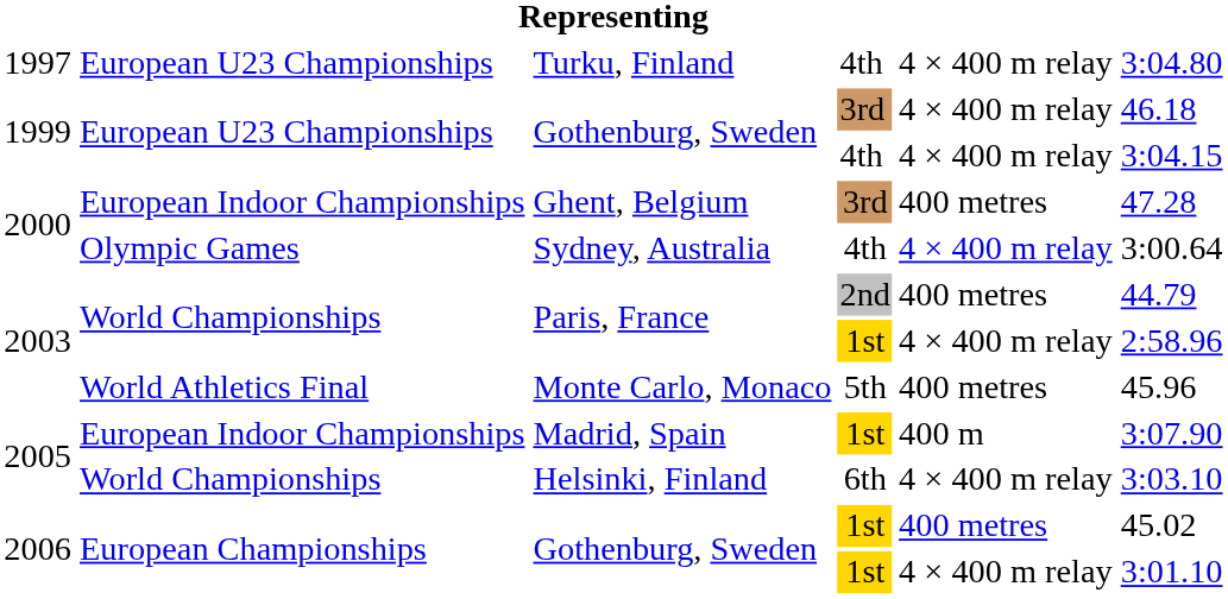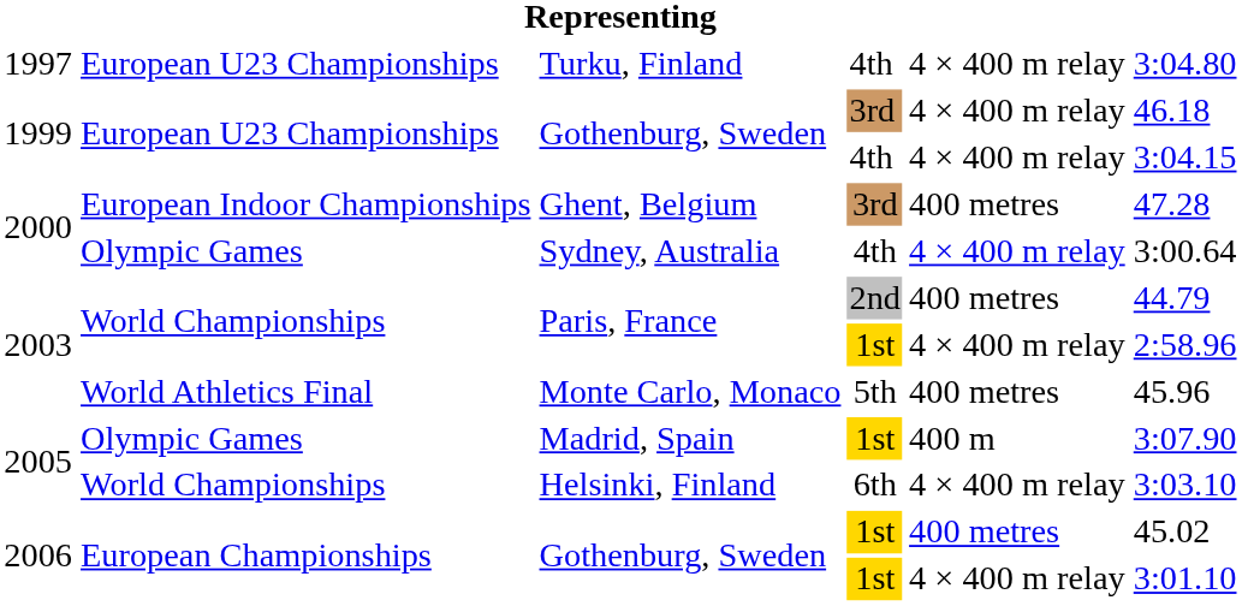 <table>
 <tr>
 <th colspan="6">Representing </th>
 </tr>
 <tr>
 <td>1997</td>
 <td><a href='#'>European U23 Championships</a></td>
 <td><a href='#'>Turku</a>, <a href='#'>Finland</a></td>
 <td>4th</td>
 <td>4 × 400 m relay</td>
 <td><a href='#'>3:04.80</a></td>
 </tr>
 <tr>
 <td rowspan=2>1999</td>
 <td rowspan=2><a href='#'>European U23 Championships</a></td>
 <td rowspan=2><a href='#'>Gothenburg</a>, <a href='#'>Sweden</a></td>
 <td bgcolor="cc9966">3rd</td>
 <td>4 × 400 m relay</td>
 <td><a href='#'>46.18</a></td>
 </tr>
 <tr>
 <td>4th</td>
 <td>4 × 400 m relay</td>
 <td><a href='#'>3:04.15</a></td>
 </tr>
 <tr>
 <td rowspan=2>2000</td>
 <td><a href='#'>European Indoor Championships</a></td>
 <td><a href='#'>Ghent</a>, <a href='#'>Belgium</a></td>
 <td bgcolor="CC9966" align="center">3rd</td>
 <td>400 metres</td>
 <td><a href='#'>47.28</a></td>
 </tr>
 <tr>
 <td><a href='#'>Olympic Games</a></td>
 <td><a href='#'>Sydney</a>, <a href='#'>Australia</a></td>
 <td align="center">4th</td>
 <td><a href='#'>4 × 400 m relay</a></td>
 <td>3:00.64</td>
 </tr>
 <tr>
 <td rowspan=3>2003</td>
 <td rowspan=2><a href='#'>World Championships</a></td>
 <td rowspan=2><a href='#'>Paris</a>, <a href='#'>France</a></td>
 <td bgcolor="silver" align="center">2nd</td>
 <td>400 metres</td>
 <td><a href='#'>44.79</a></td>
 </tr>
 <tr>
 <td bgcolor="gold" align="center">1st</td>
 <td>4 × 400 m relay</td>
 <td><a href='#'>2:58.96</a></td>
 </tr>
 <tr>
 <td><a href='#'>World Athletics Final</a></td>
 <td><a href='#'>Monte Carlo</a>, <a href='#'>Monaco</a></td>
 <td align="center">5th</td>
 <td>400 metres</td>
 <td>45.96</td>
 </tr>
 <tr>
 <td rowspan=2>2005</td>
-<td><a href='#'>European Indoor Championships</a></td>
+<td><a href='#'>Olympic Games</a></td>
 <td><a href='#'>Madrid</a>, <a href='#'>Spain</a></td>
 <td bgcolor="gold" align="center">1st</td>
 <td>400 m</td>
 <td><a href='#'>3:07.90</a></td>
 </tr>
 <tr>
 <td><a href='#'>World Championships</a></td>
 <td><a href='#'>Helsinki</a>, <a href='#'>Finland</a></td>
 <td align="center">6th</td>
 <td>4 × 400 m relay</td>
 <td><a href='#'>3:03.10</a></td>
 </tr>
 <tr>
 <td rowspan=2>2006</td>
 <td rowspan=2><a href='#'>European Championships</a></td>
 <td rowspan=2><a href='#'>Gothenburg</a>, <a href='#'>Sweden</a></td>
 <td bgcolor="gold" align="center">1st</td>
 <td><a href='#'>400 metres</a></td>
 <td>45.02</td>
 </tr>
 <tr>
 <td bgcolor="gold" align="center">1st</td>
 <td>4 × 400 m relay</td>
 <td><a href='#'>3:01.10</a></td>
 </tr>
 </table>
